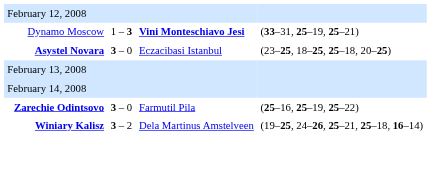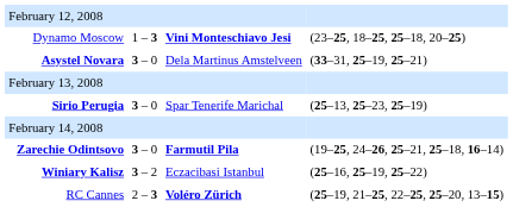 <table style=border-collapse:collapse  cellspacing=0 cellpadding=5>
 <tr bgcolor=#D0E7FF>
 <td colspan="4">February 12, 2008</td>
 <td></td>
 </tr>
 <tr>
 <td></td>
 <td align=right><a href='#'>Dynamo Moscow</a>  </td>
 <td>1 – <strong>3</strong></td>
 <td> <strong><a href='#'>Vini Monteschiavo Jesi</a></strong></td>
-<td>(<strong>33</strong>–31, <strong>25</strong>–19, <strong>25</strong>–21)</td>
+<td>(23–<strong>25</strong>, 18–<strong>25</strong>, <strong>25</strong>–18, 20–<strong>25</strong>)</td>
 </tr>
 <tr>
 <td></td>
 <td align=right><strong><a href='#'>Asystel Novara</a></strong> </td>
 <td><strong>3</strong> – 0</td>
-<td> <a href='#'>Eczacibasi Istanbul</a></td>
-<td>(23–<strong>25</strong>, 18–<strong>25</strong>, <strong>25</strong>–18, 20–<strong>25</strong>)</td>
+<td> <a href='#'>Dela Martinus Amstelveen</a></td>
+<td>(<strong>33</strong>–31, <strong>25</strong>–19, <strong>25</strong>–21)</td>
 </tr>
 <tr bgcolor=#D0E7FF>
 <td colspan="4">February 13, 2008</td>
 <td></td>
+</tr>
+<tr>
+<td></td>
+<td align=right><strong><a href='#'>Sirio Perugia</a></strong>  </td>
+<td><strong>3</strong> – 0</td>
+<td> <a href='#'>Spar Tenerife Marichal</a></td>
+<td>(<strong>25</strong>–13, <strong>25</strong>–23, <strong>25</strong>–19)</td>
 </tr>
 <tr bgcolor=#D0E7FF>
 <td colspan="4">February 14, 2008</td>
 <td></td>
 </tr>
 <tr>
 <td></td>
 <td align=right><strong><a href='#'>Zarechie Odintsovo</a></strong> </td>
 <td><strong>3</strong> – 0</td>
-<td> <a href='#'>Farmutil Pila</a></td>
-<td>(<strong>25</strong>–16, <strong>25</strong>–19, <strong>25</strong>–22)</td>
+<td><strong> <a href='#'>Farmutil Pila</a></strong></td>
+<td>(19–<strong>25</strong>, 24–<strong>26</strong>, <strong>25</strong>–21, <strong>25</strong>–18, <strong>16</strong>–14)</td>
 </tr>
 <tr>
 <td></td>
 <td align=right><strong><a href='#'>Winiary Kalisz</a></strong> </td>
 <td><strong>3</strong> – 2</td>
-<td> <a href='#'>Dela Martinus Amstelveen</a></td>
-<td>(19–<strong>25</strong>, 24–<strong>26</strong>, <strong>25</strong>–21, <strong>25</strong>–18, <strong>16</strong>–14)</td>
+<td> <a href='#'>Eczacibasi Istanbul</a></td>
+<td>(<strong>25</strong>–16, <strong>25</strong>–19, <strong>25</strong>–22)</td>
+</tr>
+<tr>
+<td></td>
+<td align=right><a href='#'>RC Cannes</a>   </td>
+<td>2 – <strong>3</strong></td>
+<td> <strong><a href='#'>Voléro Zürich</a></strong></td>
+<td>(<strong>25</strong>–19, 21–<strong>25</strong>, 22–<strong>25</strong>, <strong>25</strong>–20, 13–<strong>15</strong>)</td>
 </tr>
 <tr>
 </tr>
 </table>
